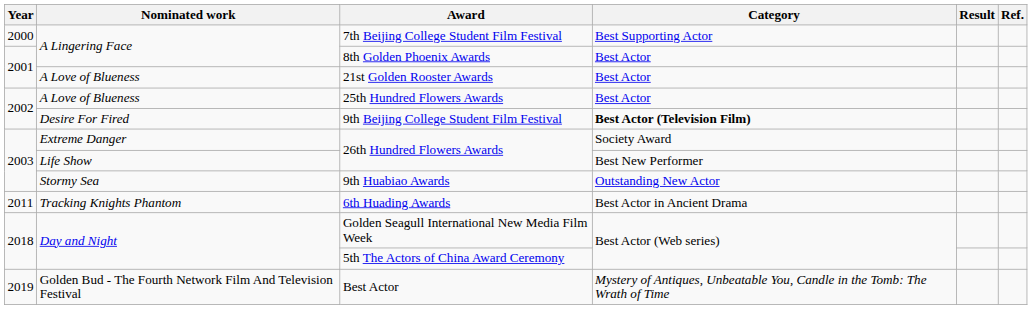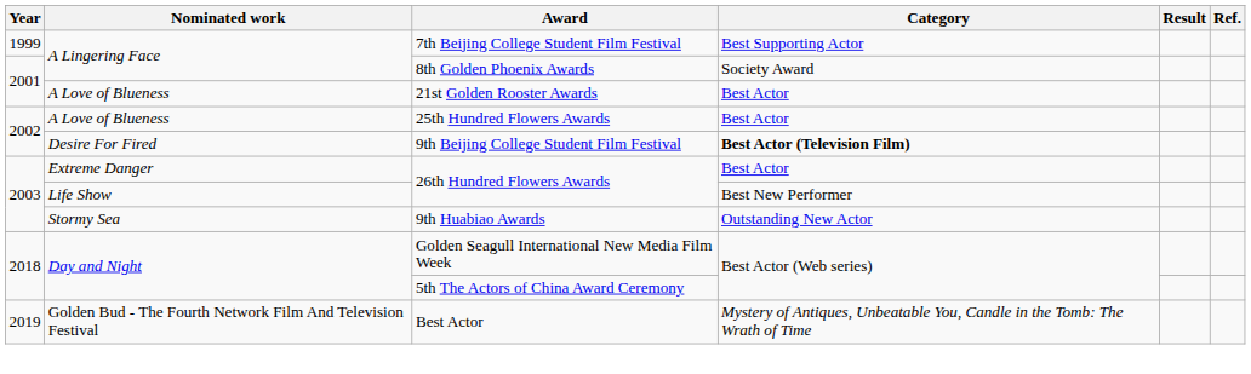 <table class="wikitable">
 <tr>
 <th>Year</th>
 <th>Nominated work</th>
 <th>Award</th>
 <th>Category</th>
 <th>Result</th>
 <th>Ref.</th>
 </tr>
 <tr>
-<td>2000</td>
+<td>1999</td>
 <td rowspan=2><em>A Lingering Face</em></td>
 <td>7th <a href='#'>Beijing College Student Film Festival</a></td>
 <td><a href='#'>Best Supporting Actor</a></td>
 <td></td>
 <td></td>
 </tr>
 <tr>
 <td rowspan="2">2001</td>
 <td>8th <a href='#'>Golden Phoenix Awards</a></td>
-<td><a href='#'>Best Actor</a></td>
+<td>Society Award</td>
 <td></td>
 <td></td>
 </tr>
 <tr>
 <td><em>A Love of Blueness</em></td>
 <td>21st <a href='#'>Golden Rooster Awards</a></td>
 <td><a href='#'>Best Actor</a></td>
 <td></td>
 <td></td>
 </tr>
 <tr>
 <td rowspan="2">2002</td>
 <td><em>A Love of Blueness</em></td>
 <td>25th <a href='#'>Hundred Flowers Awards</a></td>
 <td><a href='#'>Best Actor</a></td>
 <td></td>
 <td></td>
 </tr>
 <tr>
 <td><em>Desire For Fired</em></td>
 <td>9th <a href='#'>Beijing College Student Film Festival</a></td>
 <td><strong>Best Actor (Television Film)</strong></td>
 <td></td>
 <td></td>
 </tr>
 <tr>
 <td rowspan="3">2003</td>
 <td><em>Extreme Danger</em></td>
 <td rowspan=2>26th <a href='#'>Hundred Flowers Awards</a></td>
-<td>Society Award</td>
+<td><a href='#'>Best Actor</a></td>
 <td></td>
 <td></td>
 </tr>
 <tr>
 <td><em>Life Show</em></td>
 <td>Best New Performer</td>
 <td></td>
 <td></td>
 </tr>
 <tr>
 <td><em>Stormy Sea</em></td>
 <td>9th <a href='#'>Huabiao Awards</a></td>
 <td><a href='#'>Outstanding New Actor</a></td>
-<td></td>
-<td></td>
-</tr>
-<tr>
-<td>2011</td>
-<td><em>Tracking Knights Phantom</em></td>
-<td><a href='#'>6th Huading Awards</a></td>
-<td>Best Actor in Ancient Drama</td>
 <td></td>
 <td></td>
 </tr>
 <tr>
 <td rowspan=2>2018</td>
 <td rowspan=2><em><a href='#'>Day and Night</a></em></td>
 <td>Golden Seagull International New Media Film Week</td>
 <td rowspan=2>Best Actor (Web series)</td>
 <td></td>
 <td></td>
 </tr>
 <tr>
 <td>5th <a href='#'>The Actors of China Award Ceremony</a></td>
 <td></td>
 <td></td>
 </tr>
 <tr>
 <td>2019</td>
 <td>Golden Bud - The Fourth Network Film And Television Festival</td>
 <td>Best Actor</td>
 <td><em>Mystery of Antiques</em>, <em>Unbeatable You</em>, <em>Candle in the Tomb: The Wrath of Time</em></td>
 <td></td>
 <td></td>
 </tr>
 </table>
